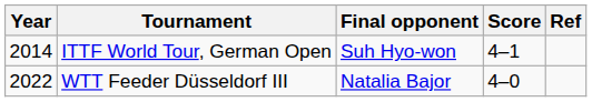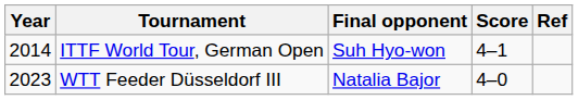 <table class="wikitable" style="font-size: 95%;">
 <tr>
 <th>Year</th>
 <th>Tournament</th>
 <th>Final opponent</th>
 <th>Score</th>
 <th>Ref</th>
 </tr>
 <tr>
 <td>2014</td>
 <td><a href='#'>ITTF World Tour</a>, German Open</td>
 <td> <a href='#'>Suh Hyo-won</a></td>
 <td>4–1</td>
 <td></td>
 </tr>
 <tr>
-<td>2022</td>
+<td>2023</td>
 <td><a href='#'>WTT</a> Feeder Düsseldorf III</td>
 <td> <a href='#'>Natalia Bajor</a></td>
 <td>4–0</td>
 <td></td>
 </tr>
 </table>
